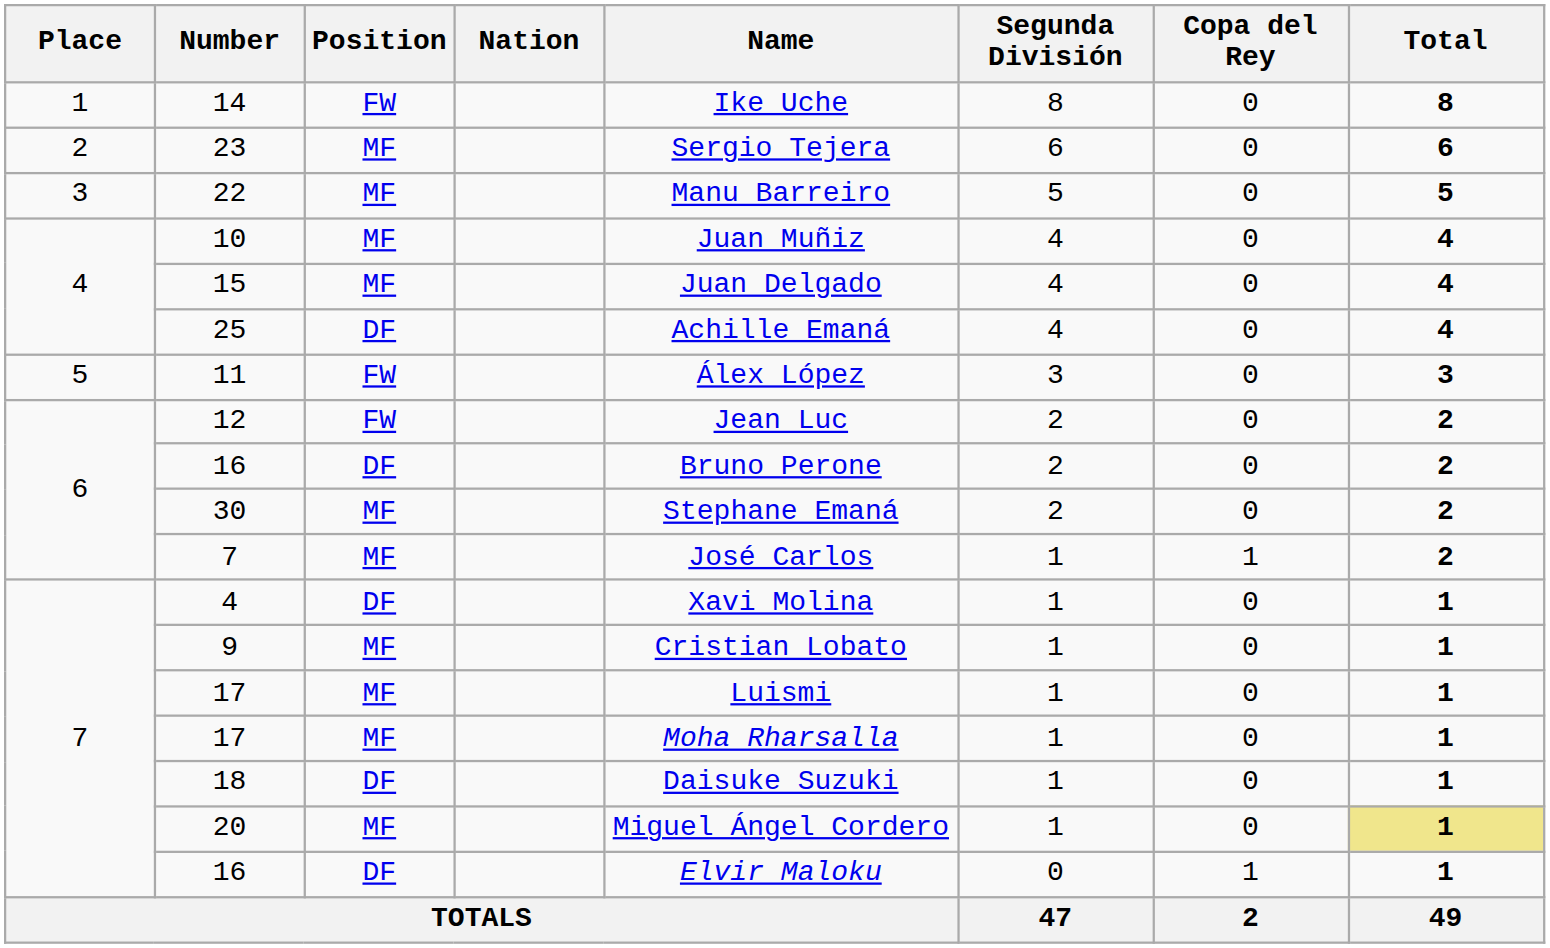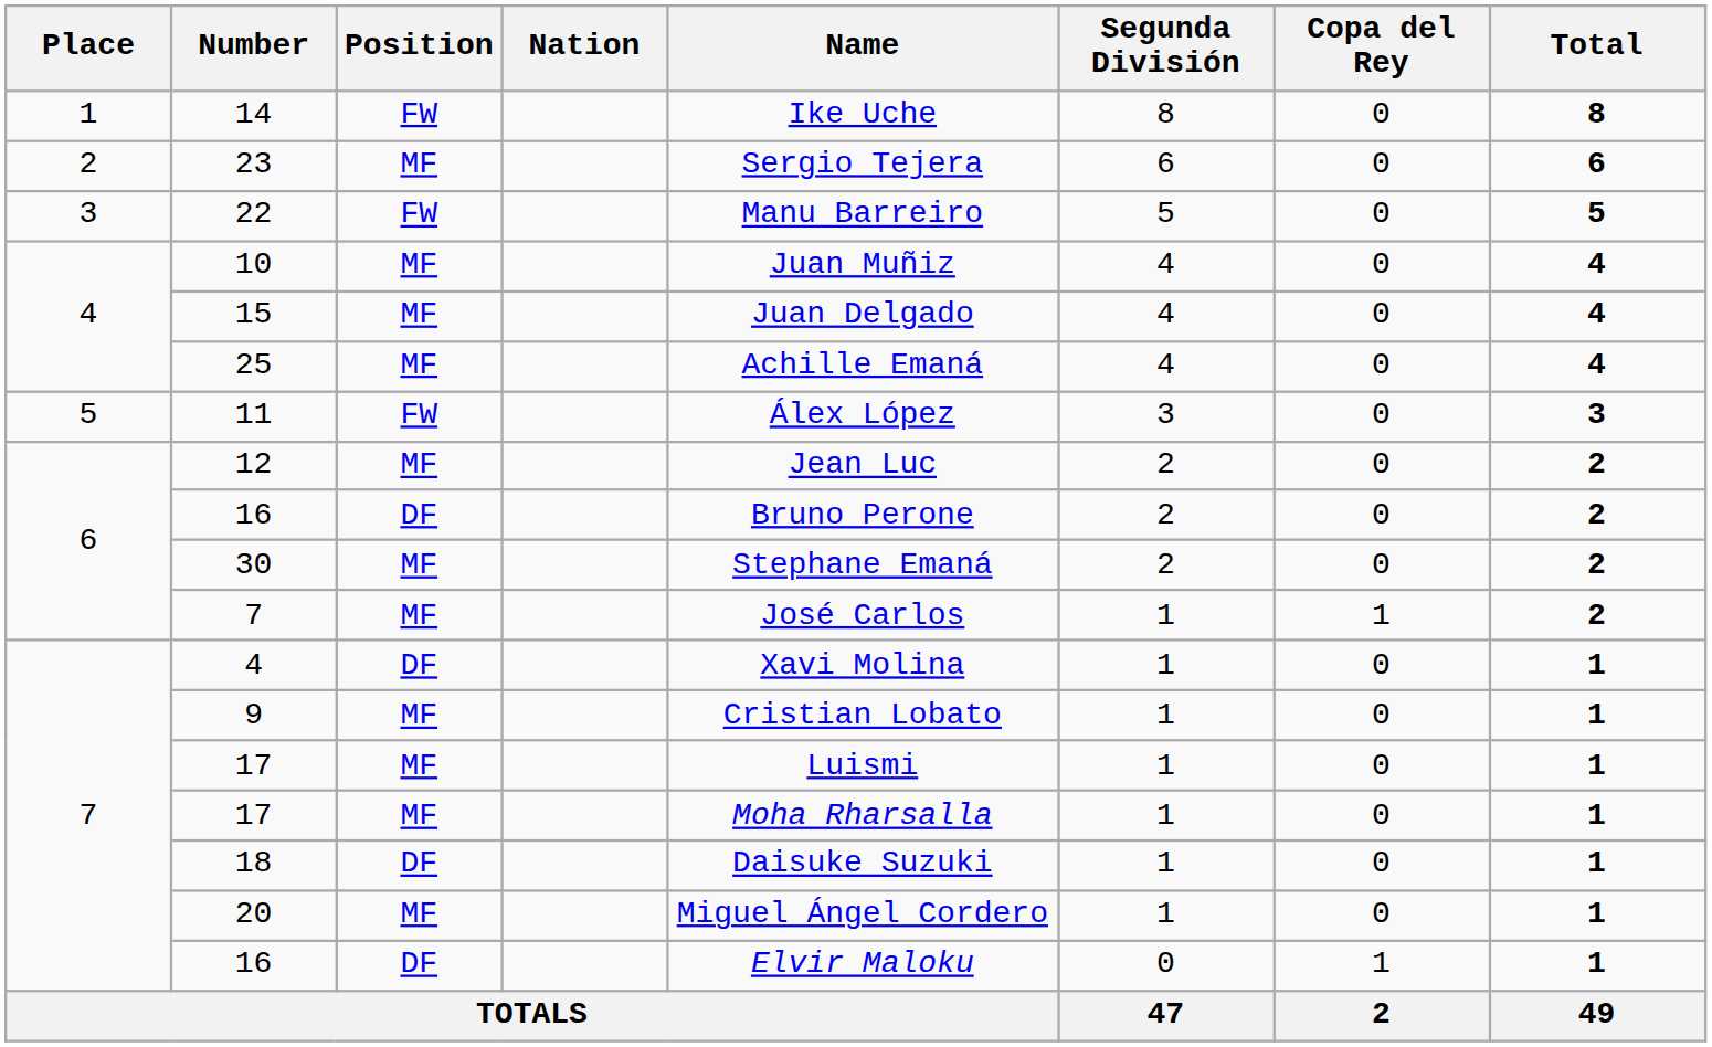 <table class="wikitable" style="font-size: 95%; text-align: center;">
 <tr>
 <th width=60>Place</th>
 <th width=60>Number</th>
 <th width=60>Position</th>
 <th width=60>Nation</th>
 <th width=150>Name</th>
 <th width=80>Segunda División</th>
 <th width=80>Copa del Rey</th>
 <th width=80>Total</th>
 </tr>
 <tr>
 <td>1</td>
 <td>14</td>
 <td><a href='#'>FW</a></td>
 <td></td>
 <td><a href='#'>Ike Uche</a></td>
 <td>8</td>
 <td>0</td>
 <td><strong>8</strong></td>
 </tr>
 <tr>
 <td>2</td>
 <td>23</td>
 <td><a href='#'>MF</a></td>
 <td></td>
 <td><a href='#'>Sergio Tejera</a></td>
 <td>6</td>
 <td>0</td>
 <td><strong>6</strong></td>
 </tr>
 <tr>
 <td>3</td>
 <td>22</td>
-<td><a href='#'>MF</a></td>
+<td><a href='#'>FW</a></td>
 <td></td>
 <td><a href='#'>Manu Barreiro</a></td>
 <td>5</td>
 <td>0</td>
 <td><strong>5</strong></td>
 </tr>
 <tr>
 <td rowspan="3">4</td>
 <td>10</td>
 <td><a href='#'>MF</a></td>
 <td></td>
 <td><a href='#'>Juan Muñiz</a></td>
 <td>4</td>
 <td>0</td>
 <td><strong>4</strong></td>
 </tr>
 <tr>
 <td>15</td>
 <td><a href='#'>MF</a></td>
 <td></td>
 <td><a href='#'>Juan Delgado</a></td>
 <td>4</td>
 <td>0</td>
 <td><strong>4</strong></td>
 </tr>
 <tr>
 <td>25</td>
-<td><a href='#'>DF</a></td>
+<td><a href='#'>MF</a></td>
 <td></td>
 <td><a href='#'>Achille Emaná</a></td>
 <td>4</td>
 <td>0</td>
 <td><strong>4</strong></td>
 </tr>
 <tr>
 <td>5</td>
 <td>11</td>
 <td><a href='#'>FW</a></td>
 <td></td>
 <td><a href='#'>Álex López</a></td>
 <td>3</td>
 <td>0</td>
 <td><strong>3</strong></td>
 </tr>
 <tr>
 <td rowspan="4">6</td>
 <td>12</td>
-<td><a href='#'>FW</a></td>
+<td><a href='#'>MF</a></td>
 <td></td>
 <td><a href='#'>Jean Luc</a></td>
 <td>2</td>
 <td>0</td>
 <td><strong>2</strong></td>
 </tr>
 <tr>
 <td>16</td>
 <td><a href='#'>DF</a></td>
 <td></td>
 <td><a href='#'>Bruno Perone</a></td>
 <td>2</td>
 <td>0</td>
 <td><strong>2</strong></td>
 </tr>
 <tr>
 <td>30</td>
 <td><a href='#'>MF</a></td>
 <td></td>
 <td><a href='#'>Stephane Emaná</a></td>
 <td>2</td>
 <td>0</td>
 <td><strong>2</strong></td>
 </tr>
 <tr>
 <td>7</td>
 <td><a href='#'>MF</a></td>
 <td></td>
 <td><a href='#'>José Carlos</a></td>
 <td>1</td>
 <td>1</td>
 <td><strong>2</strong></td>
 </tr>
 <tr>
 <td rowspan="7">7</td>
 <td>4</td>
 <td><a href='#'>DF</a></td>
 <td></td>
 <td><a href='#'>Xavi Molina</a></td>
 <td>1</td>
 <td>0</td>
 <td><strong>1</strong></td>
 </tr>
 <tr>
 <td>9</td>
 <td><a href='#'>MF</a></td>
 <td></td>
 <td><a href='#'>Cristian Lobato</a></td>
 <td>1</td>
 <td>0</td>
 <td><strong>1</strong></td>
 </tr>
 <tr>
 <td>17</td>
 <td><a href='#'>MF</a></td>
 <td></td>
 <td><a href='#'>Luismi</a></td>
 <td>1</td>
 <td>0</td>
 <td><strong>1</strong></td>
 </tr>
 <tr>
 <td>17</td>
 <td><a href='#'>MF</a></td>
 <td></td>
 <td><em><a href='#'>Moha Rharsalla</a></em></td>
 <td>1</td>
 <td>0</td>
 <td><strong>1</strong></td>
 </tr>
 <tr>
 <td>18</td>
 <td><a href='#'>DF</a></td>
 <td></td>
 <td><a href='#'>Daisuke Suzuki</a></td>
 <td>1</td>
 <td>0</td>
 <td><strong>1</strong></td>
 </tr>
 <tr>
 <td>20</td>
 <td><a href='#'>MF</a></td>
 <td></td>
 <td><a href='#'>Miguel Ángel Cordero</a></td>
 <td>1</td>
 <td>0</td>
-<td style="background: khaki;"><strong>1</strong></td>
+<td><strong>1</strong></td>
 </tr>
 <tr>
 <td>16</td>
 <td><a href='#'>DF</a></td>
 <td></td>
 <td><em><a href='#'>Elvir Maloku</a></em></td>
 <td>0</td>
 <td>1</td>
 <td><strong>1</strong></td>
 </tr>
 <tr>
 <th colspan="5">TOTALS</th>
 <th>47</th>
 <th>2</th>
 <th>49</th>
 </tr>
 </table>
